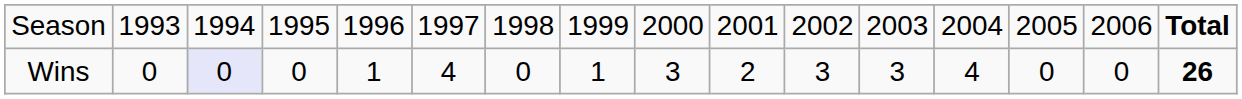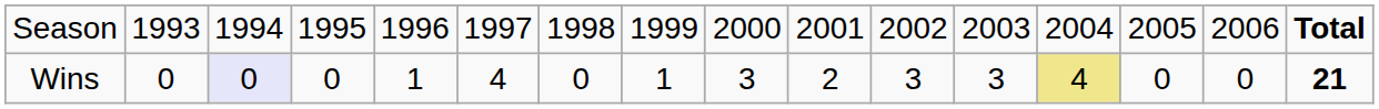 <table class="wikitable sortable">
 <tr>
 <td>Season</td>
 <td>1993</td>
 <td>1994</td>
 <td>1995</td>
 <td>1996</td>
 <td>1997</td>
 <td>1998</td>
 <td>1999</td>
 <td>2000</td>
 <td>2001</td>
 <td>2002</td>
 <td>2003</td>
 <td>2004</td>
 <td>2005</td>
 <td>2006</td>
 <td><strong>Total</strong></td>
 </tr>
 <tr align=center>
 <td>Wins</td>
 <td>0</td>
 <td style="background: lavender;">0</td>
 <td>0</td>
 <td>1</td>
 <td>4</td>
 <td>0</td>
 <td>1</td>
 <td>3</td>
 <td>2</td>
 <td>3</td>
 <td>3</td>
-<td>4</td>
+<td style="background: khaki;">4</td>
 <td>0</td>
 <td>0</td>
-<td><strong>26</strong></td>
+<td><strong>21</strong></td>
 </tr>
 </table>
